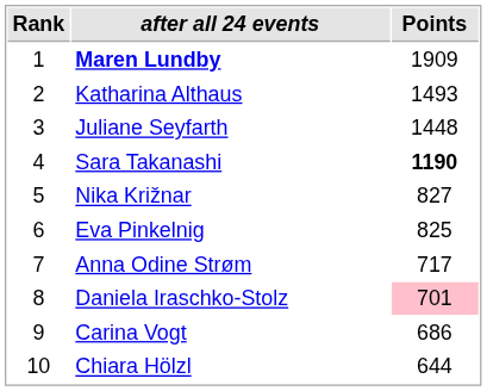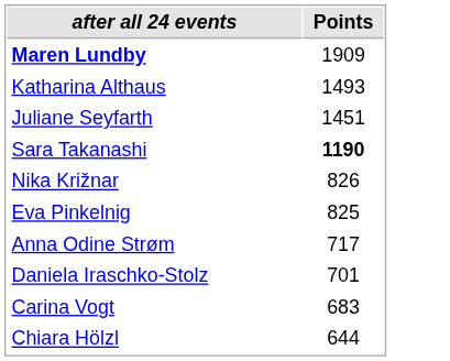 <table cellspacing="1" cellpadding="3" style="border:1px solid #AAAAAA;font-size:86%">
 <tr style="background-color: #E4E4E4;">
-<th style="border-bottom:1px solid #AAAAAA; width: 10px;">Rank</th>
 <th style="border-bottom:1px solid #AAAAAA; width: 200px;"><em>after all 24 events</em></th>
 <th style="border-bottom:1px solid #AAAAAA; width: 50px;">Points</th>
 </tr>
 <tr>
-<td align=center>1</td>
 <td> <strong><a href='#'>Maren Lundby</a></strong></td>
 <td align=center>1909</td>
 </tr>
 <tr>
-<td align=center>2</td>
 <td> <a href='#'>Katharina Althaus</a></td>
 <td align=center>1493</td>
 </tr>
 <tr>
-<td align=center>3</td>
 <td> <a href='#'>Juliane Seyfarth</a></td>
-<td align=center>1448</td>
+<td align=center>1451</td>
 </tr>
 <tr>
-<td align=center>4</td>
 <td> <a href='#'>Sara Takanashi</a></td>
 <td align=center><strong>1190</strong></td>
 </tr>
 <tr>
-<td align=center>5</td>
 <td> <a href='#'>Nika Križnar</a></td>
-<td align=center>827</td>
+<td align=center>826</td>
 </tr>
 <tr>
-<td align=center>6</td>
 <td> <a href='#'>Eva Pinkelnig</a></td>
 <td align=center>825</td>
 </tr>
 <tr>
-<td align=center>7</td>
 <td> <a href='#'>Anna Odine Strøm</a></td>
 <td align=center>717</td>
 </tr>
 <tr>
-<td align=center>8</td>
 <td> <a href='#'>Daniela Iraschko-Stolz</a></td>
-<td align=center style="background: pink;">701</td>
+<td align=center>701</td>
 </tr>
 <tr>
-<td align=center>9</td>
 <td> <a href='#'>Carina Vogt</a></td>
-<td align=center>686</td>
+<td align=center>683</td>
 </tr>
 <tr>
-<td align=center>10</td>
 <td> <a href='#'>Chiara Hölzl</a></td>
 <td align=center>644</td>
 </tr>
 </table>
